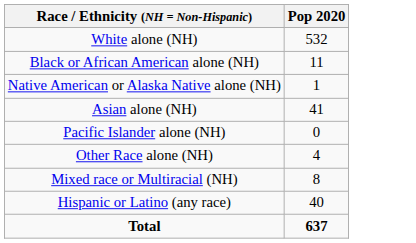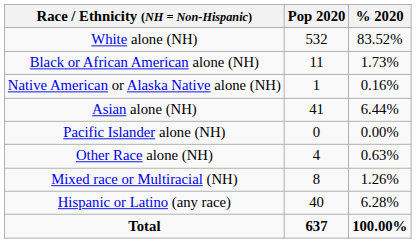 <table class="wikitable" style="text-align:center;">
 <tr>
 <th>Race / Ethnicity <small>(<em>NH = Non-Hispanic</em>)</small></th>
 <th>Pop 2020</th>
+<th>% 2020</th>
 </tr>
 <tr>
 <td><a href='#'>White</a> alone (NH)</td>
 <td>532</td>
+<td>83.52%</td>
 </tr>
 <tr>
 <td><a href='#'>Black or African American</a> alone (NH)</td>
 <td>11</td>
+<td>1.73%</td>
 </tr>
 <tr>
 <td><a href='#'>Native American</a> or <a href='#'>Alaska Native</a> alone (NH)</td>
 <td>1</td>
+<td>0.16%</td>
 </tr>
 <tr>
 <td><a href='#'>Asian</a> alone (NH)</td>
 <td>41</td>
+<td>6.44%</td>
 </tr>
 <tr>
 <td><a href='#'>Pacific Islander</a> alone (NH)</td>
 <td>0</td>
+<td>0.00%</td>
 </tr>
 <tr>
 <td><a href='#'>Other Race</a> alone (NH)</td>
 <td>4</td>
+<td>0.63%</td>
 </tr>
 <tr>
 <td><a href='#'>Mixed race or Multiracial</a> (NH)</td>
 <td>8</td>
+<td>1.26%</td>
 </tr>
 <tr>
 <td><a href='#'>Hispanic or Latino</a> (any race)</td>
 <td>40</td>
+<td>6.28%</td>
 </tr>
 <tr>
 <td><strong>Total</strong></td>
 <td><strong>637</strong></td>
+<td><strong>100.00%</strong></td>
 </tr>
 </table>
